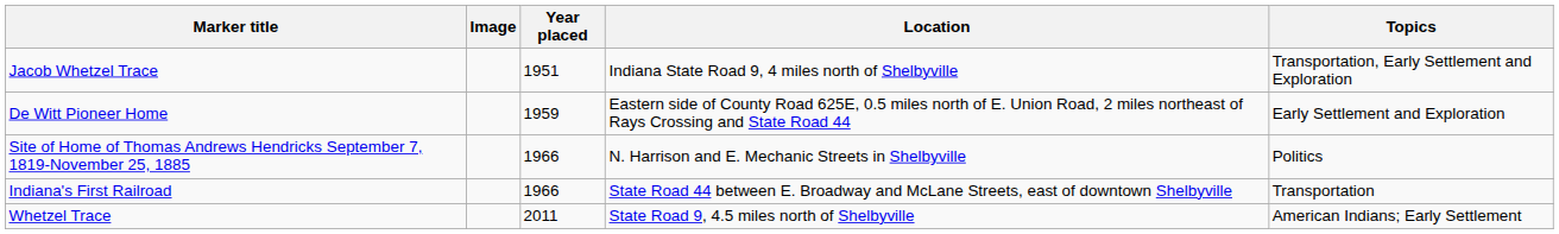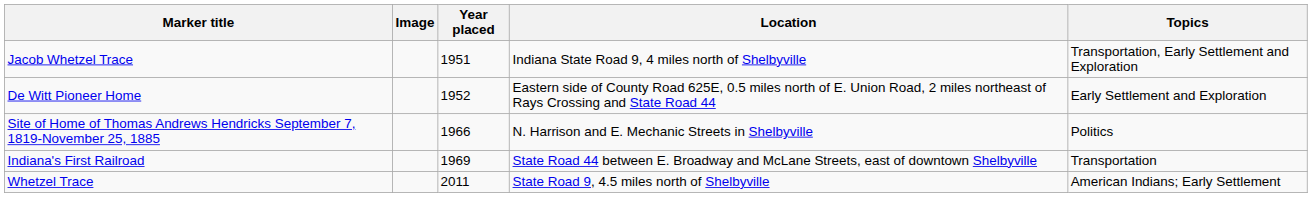 <table class="wikitable sortable" style="width:98%">
 <tr>
 <th>Marker title</th>
 <th class="unsortable">Image</th>
 <th>Year placed</th>
 <th>Location</th>
 <th>Topics</th>
 </tr>
 <tr>
 <td><a href='#'>Jacob Whetzel Trace</a></td>
 <td></td>
 <td>1951</td>
 <td>Indiana State Road 9, 4 miles north of <a href='#'>Shelbyville</a><br><small></small></td>
 <td>Transportation, Early Settlement and Exploration</td>
 </tr>
 <tr ->
 <td><a href='#'>De Witt Pioneer Home</a></td>
 <td></td>
-<td>1959</td>
+<td>1952</td>
 <td>Eastern side of County Road 625E, 0.5 miles north of E. Union Road, 2 miles northeast of Rays Crossing and <a href='#'>State Road 44</a><br><small></small></td>
 <td>Early Settlement and Exploration</td>
 </tr>
 <tr ->
 <td><a href='#'>Site of Home of Thomas Andrews Hendricks September 7, 1819-November 25, 1885</a></td>
 <td></td>
 <td>1966</td>
 <td>N. Harrison and E. Mechanic Streets in <a href='#'>Shelbyville</a><br><small></small></td>
 <td>Politics</td>
 </tr>
 <tr ->
 <td><a href='#'>Indiana's First Railroad</a></td>
 <td></td>
-<td>1966</td>
+<td>1969</td>
 <td><a href='#'>State Road 44</a> between E. Broadway and McLane Streets, east of downtown <a href='#'>Shelbyville</a><br><small></small></td>
 <td>Transportation</td>
 </tr>
 <tr>
 <td><a href='#'>Whetzel Trace</a></td>
 <td></td>
 <td>2011</td>
 <td><a href='#'>State Road 9</a>, 4.5 miles north of <a href='#'>Shelbyville</a><br><small></small></td>
 <td>American Indians; Early Settlement</td>
 </tr>
 </table>
